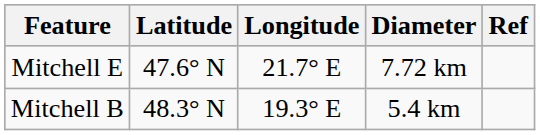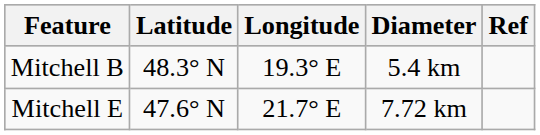 <table class="wikitable" style="text-align: center;">
 <tr>
 <th>Feature</th>
 <th>Latitude</th>
 <th>Longitude</th>
 <th>Diameter</th>
 <th>Ref</th>
 </tr>
 <tr>
+<td>Mitchell B</td>
+<td>48.3° N</td>
+<td>19.3° E</td>
+<td>5.4 km</td>
+<td></td>
+</tr>
+<tr>
 <td>Mitchell E</td>
 <td>47.6° N</td>
 <td>21.7° E</td>
 <td>7.72 km</td>
 <td></td>
 </tr>
-<tr>
-<td>Mitchell B</td>
-<td>48.3° N</td>
-<td>19.3° E</td>
-<td>5.4 km</td>
-<td></td>
-</tr>
 </table>
